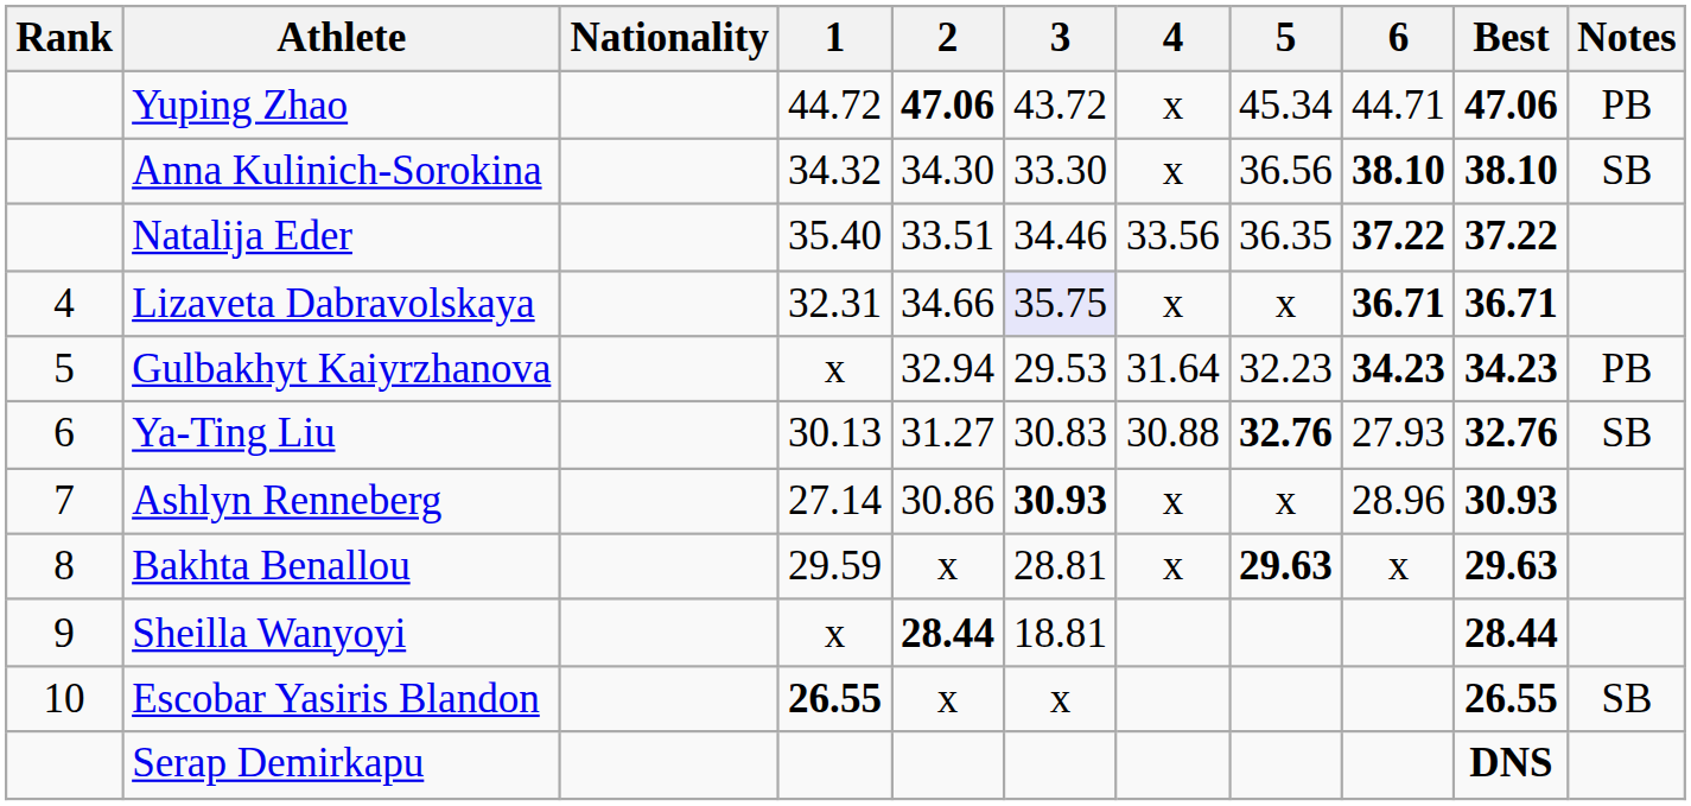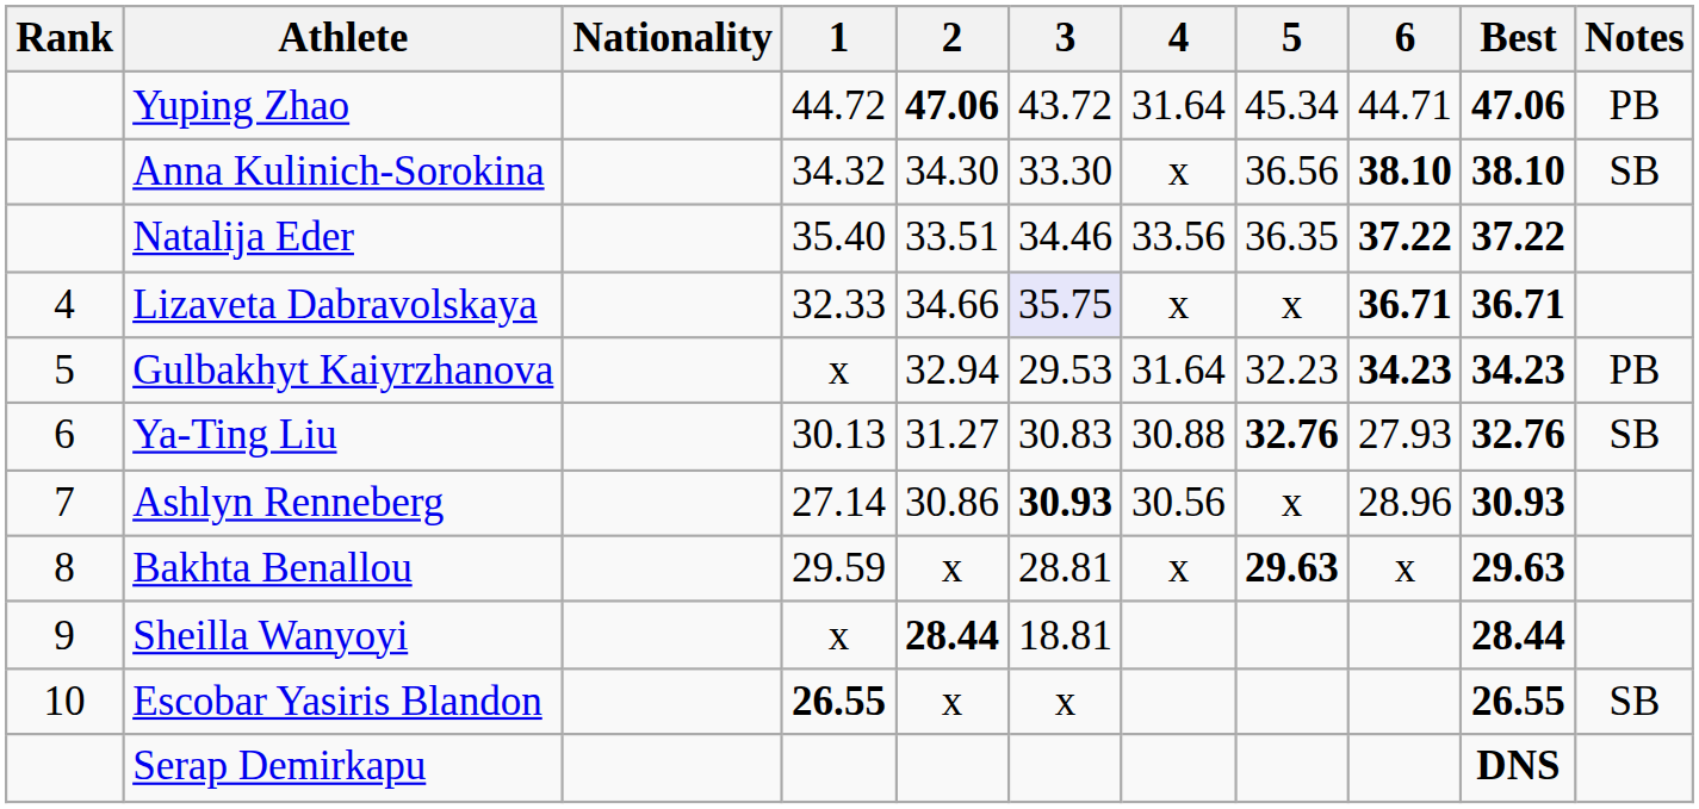 <table class="wikitable" style="text-align:center">
 <tr>
 <th>Rank</th>
 <th>Athlete</th>
 <th>Nationality</th>
 <th>1</th>
 <th>2</th>
 <th>3</th>
 <th>4</th>
 <th>5</th>
 <th>6</th>
 <th>Best</th>
 <th>Notes</th>
 </tr>
 <tr>
 <td></td>
 <td align="left"><a href='#'>Yuping Zhao</a></td>
 <td align="left"></td>
 <td>44.72</td>
 <td><strong>47.06</strong></td>
 <td>43.72</td>
-<td>x</td>
+<td>31.64</td>
 <td>45.34</td>
 <td>44.71</td>
 <td><strong>47.06</strong></td>
 <td>PB</td>
 </tr>
 <tr>
 <td></td>
 <td align="left"><a href='#'>Anna Kulinich-Sorokina</a></td>
 <td align="left"></td>
 <td>34.32</td>
 <td>34.30</td>
 <td>33.30</td>
 <td>x</td>
 <td>36.56</td>
 <td><strong>38.10</strong></td>
 <td><strong>38.10</strong></td>
 <td>SB</td>
 </tr>
 <tr>
 <td></td>
 <td align="left"><a href='#'>Natalija Eder</a></td>
 <td align="left"></td>
 <td>35.40</td>
 <td>33.51</td>
 <td>34.46</td>
 <td>33.56</td>
 <td>36.35</td>
 <td><strong>37.22</strong></td>
 <td><strong>37.22</strong></td>
 <td></td>
 </tr>
 <tr>
 <td>4</td>
 <td align="left"><a href='#'>Lizaveta Dabravolskaya</a></td>
 <td align="left"></td>
-<td>32.31</td>
+<td>32.33</td>
 <td>34.66</td>
 <td style="background: lavender;">35.75</td>
 <td>x</td>
 <td>x</td>
 <td><strong>36.71</strong></td>
 <td><strong>36.71</strong></td>
 <td></td>
 </tr>
 <tr>
 <td>5</td>
 <td align="left"><a href='#'>Gulbakhyt Kaiyrzhanova</a></td>
 <td align="left"></td>
 <td>x</td>
 <td>32.94</td>
 <td>29.53</td>
 <td>31.64</td>
 <td>32.23</td>
 <td><strong>34.23</strong></td>
 <td><strong>34.23</strong></td>
 <td>PB</td>
 </tr>
 <tr>
 <td>6</td>
 <td align="left"><a href='#'>Ya-Ting Liu</a></td>
 <td align="left"></td>
 <td>30.13</td>
 <td>31.27</td>
 <td>30.83</td>
 <td>30.88</td>
 <td><strong>32.76</strong></td>
 <td>27.93</td>
 <td><strong>32.76</strong></td>
 <td>SB</td>
 </tr>
 <tr>
 <td>7</td>
 <td align="left"><a href='#'>Ashlyn Renneberg</a></td>
 <td align="left"></td>
 <td>27.14</td>
 <td>30.86</td>
 <td><strong>30.93</strong></td>
-<td>x</td>
+<td>30.56</td>
 <td>x</td>
 <td>28.96</td>
 <td><strong>30.93</strong></td>
 <td></td>
 </tr>
 <tr>
 <td>8</td>
 <td align="left"><a href='#'>Bakhta Benallou</a></td>
 <td align="left"></td>
 <td>29.59</td>
 <td>x</td>
 <td>28.81</td>
 <td>x</td>
 <td><strong>29.63</strong></td>
 <td>x</td>
 <td><strong>29.63</strong></td>
 <td></td>
 </tr>
 <tr>
 <td>9</td>
 <td align="left"><a href='#'>Sheilla Wanyoyi</a></td>
 <td align="left"></td>
 <td>x</td>
 <td><strong>28.44</strong></td>
 <td>18.81</td>
 <td></td>
 <td></td>
 <td></td>
 <td><strong>28.44</strong></td>
 <td></td>
 </tr>
 <tr>
 <td>10</td>
 <td align="left"><a href='#'>Escobar Yasiris Blandon</a></td>
 <td align="left"></td>
 <td><strong>26.55</strong></td>
 <td>x</td>
 <td>x</td>
 <td></td>
 <td></td>
 <td></td>
 <td><strong>26.55</strong></td>
 <td>SB</td>
 </tr>
 <tr>
 <td></td>
 <td align="left"><a href='#'>Serap Demirkapu</a></td>
 <td align="left"></td>
 <td></td>
 <td></td>
 <td></td>
 <td></td>
 <td></td>
 <td></td>
 <td><strong>DNS</strong></td>
 <td></td>
 </tr>
 </table>
